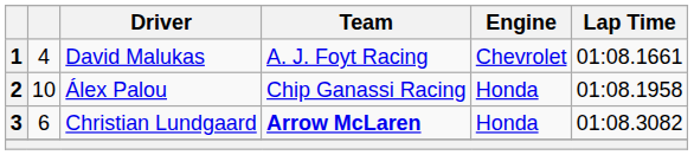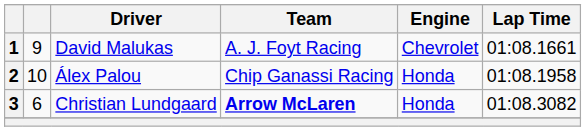 <table class="wikitable" style="font-size:95%;">
 <tr>
 </tr>
 <tr>
 <th></th>
 <th></th>
 <th>Driver</th>
 <th>Team</th>
 <th>Engine</th>
 <th>Lap Time</th>
 </tr>
 <tr>
 <th>1</th>
-<td align="center">4</td>
+<td align="center">9</td>
 <td> <a href='#'>David Malukas</a></td>
 <td><a href='#'>A. J. Foyt Racing</a></td>
 <td><a href='#'>Chevrolet</a></td>
 <td>01:08.1661</td>
 </tr>
 <tr>
 <th>2</th>
 <td align="center">10</td>
 <td> <a href='#'>Álex Palou</a> </td>
 <td><a href='#'>Chip Ganassi Racing</a></td>
 <td><a href='#'>Honda</a></td>
 <td>01:08.1958</td>
 </tr>
 <tr>
 <th>3</th>
 <td align="center">6</td>
 <td> <a href='#'>Christian Lundgaard</a></td>
 <td><strong><a href='#'>Arrow McLaren</a></strong></td>
 <td><a href='#'>Honda</a></td>
 <td>01:08.3082</td>
 </tr>
 <tr>
 </tr>
 <tr class="sortbottom">
 <th colspan="6"></th>
 </tr>
 </table>
